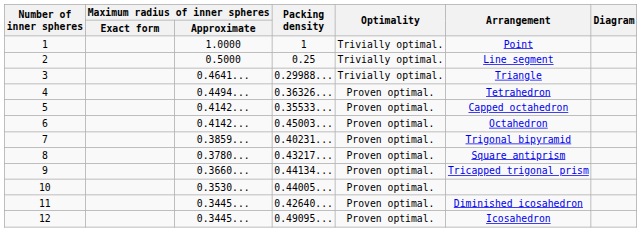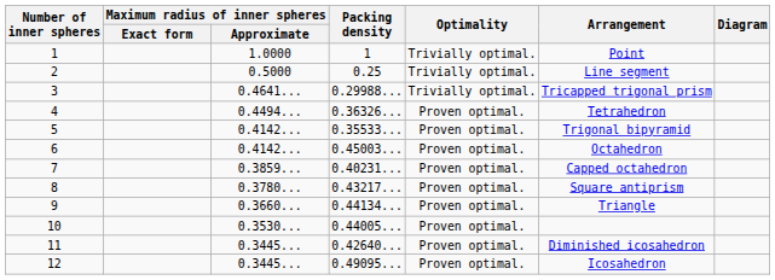 <table class="wikitable">
 <tr>
 <th rowspan=2>Number of<br>inner spheres</th>
 <th colspan=2>Maximum radius of inner spheres</th>
 <th rowspan=2>Packing<br>density</th>
 <th rowspan=2>Optimality</th>
 <th rowspan=2>Arrangement</th>
 <th rowspan=2>Diagram</th>
 </tr>
 <tr>
 <th>Exact form</th>
 <th>Approximate</th>
 </tr>
 <tr align=center>
 <td>1</td>
 <td></td>
 <td>1.0000</td>
 <td>1</td>
 <td>Trivially optimal.</td>
 <td><a href='#'> Point</a></td>
 <td></td>
 </tr>
 <tr align=center>
 <td>2</td>
 <td></td>
 <td>0.5000</td>
 <td>0.25</td>
 <td>Trivially optimal.</td>
 <td><a href='#'>Line segment</a></td>
 <td></td>
 </tr>
 <tr align=center>
 <td>3</td>
 <td></td>
 <td>0.4641...</td>
 <td>0.29988...</td>
 <td>Trivially optimal.</td>
-<td><a href='#'>Triangle</a></td>
+<td><a href='#'>Tricapped trigonal prism</a></td>
 <td></td>
 </tr>
 <tr align=center>
 <td>4</td>
 <td></td>
 <td>0.4494...</td>
 <td>0.36326...</td>
 <td>Proven optimal.</td>
 <td><a href='#'>Tetrahedron</a></td>
 <td></td>
 </tr>
 <tr align=center>
 <td>5</td>
 <td></td>
 <td>0.4142...</td>
 <td>0.35533...</td>
 <td>Proven optimal.</td>
-<td><a href='#'> Capped octahedron</a></td>
+<td><a href='#'>Trigonal bipyramid</a></td>
 <td></td>
 </tr>
 <tr align=center>
 <td>6</td>
 <td></td>
 <td>0.4142...</td>
 <td>0.45003...</td>
 <td>Proven optimal.</td>
 <td><a href='#'>Octahedron</a></td>
 <td></td>
 </tr>
 <tr align=center>
 <td>7</td>
 <td></td>
 <td>0.3859...</td>
 <td>0.40231...</td>
 <td>Proven optimal.</td>
-<td><a href='#'>Trigonal bipyramid</a></td>
+<td><a href='#'> Capped octahedron</a></td>
 <td></td>
 </tr>
 <tr align=center>
 <td>8</td>
 <td></td>
 <td>0.3780...</td>
 <td>0.43217...</td>
 <td>Proven optimal.</td>
 <td><a href='#'>Square antiprism</a></td>
 <td></td>
 </tr>
 <tr align=center>
 <td>9</td>
 <td></td>
 <td>0.3660...</td>
 <td>0.44134...</td>
 <td>Proven optimal.</td>
-<td><a href='#'>Tricapped trigonal prism</a></td>
+<td><a href='#'>Triangle</a></td>
 <td></td>
 </tr>
 <tr align=center>
 <td>10</td>
 <td></td>
 <td>0.3530...</td>
 <td>0.44005...</td>
 <td>Proven optimal.</td>
 <td></td>
 <td></td>
 </tr>
 <tr align=center>
 <td>11</td>
 <td></td>
 <td>0.3445...</td>
 <td>0.42640...</td>
 <td>Proven optimal.</td>
 <td><a href='#'> Diminished icosahedron</a></td>
 <td></td>
 </tr>
 <tr align=center>
 <td>12</td>
 <td></td>
 <td>0.3445...</td>
 <td>0.49095...</td>
 <td>Proven optimal.</td>
 <td><a href='#'>Icosahedron</a></td>
 <td></td>
 </tr>
 </table>
